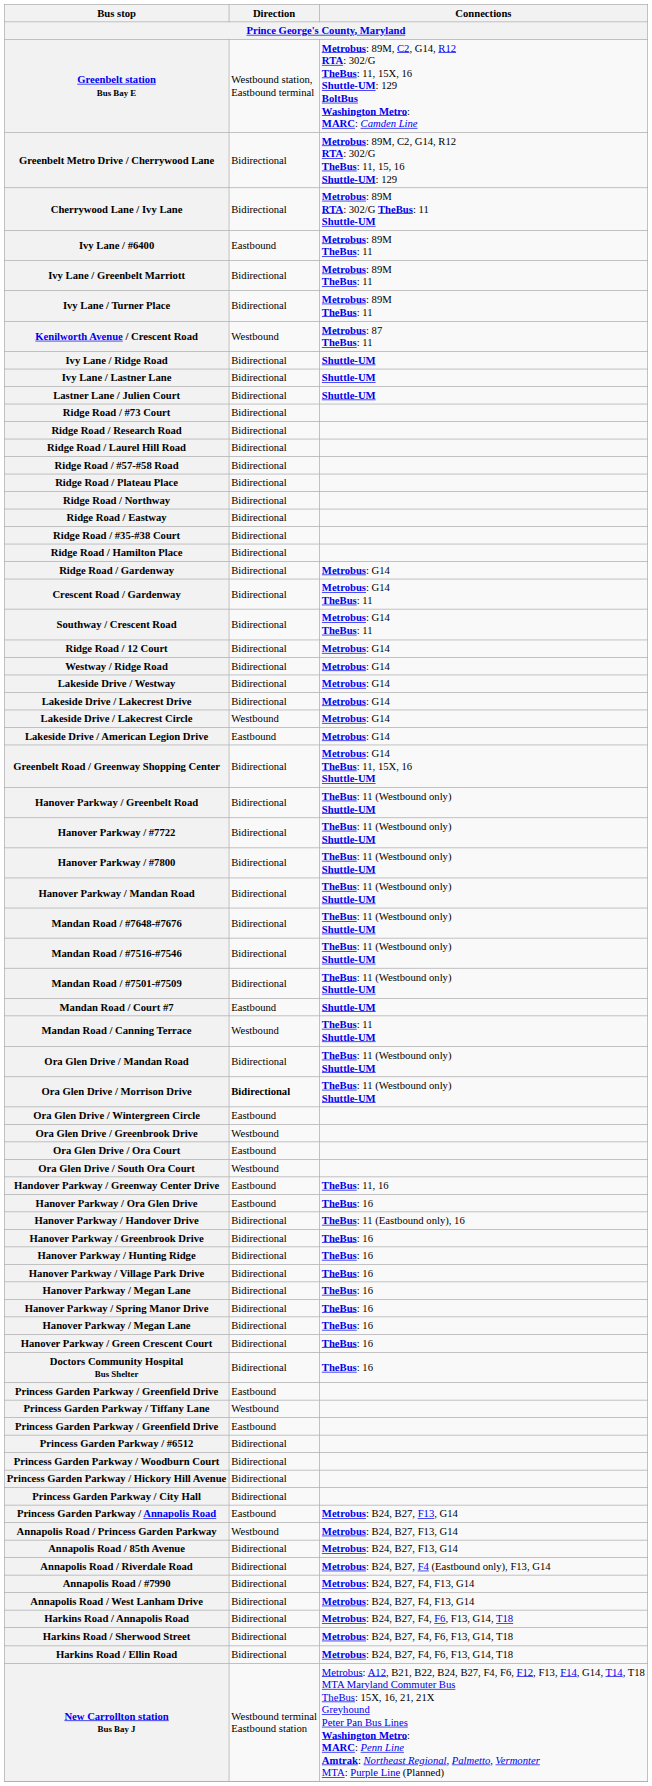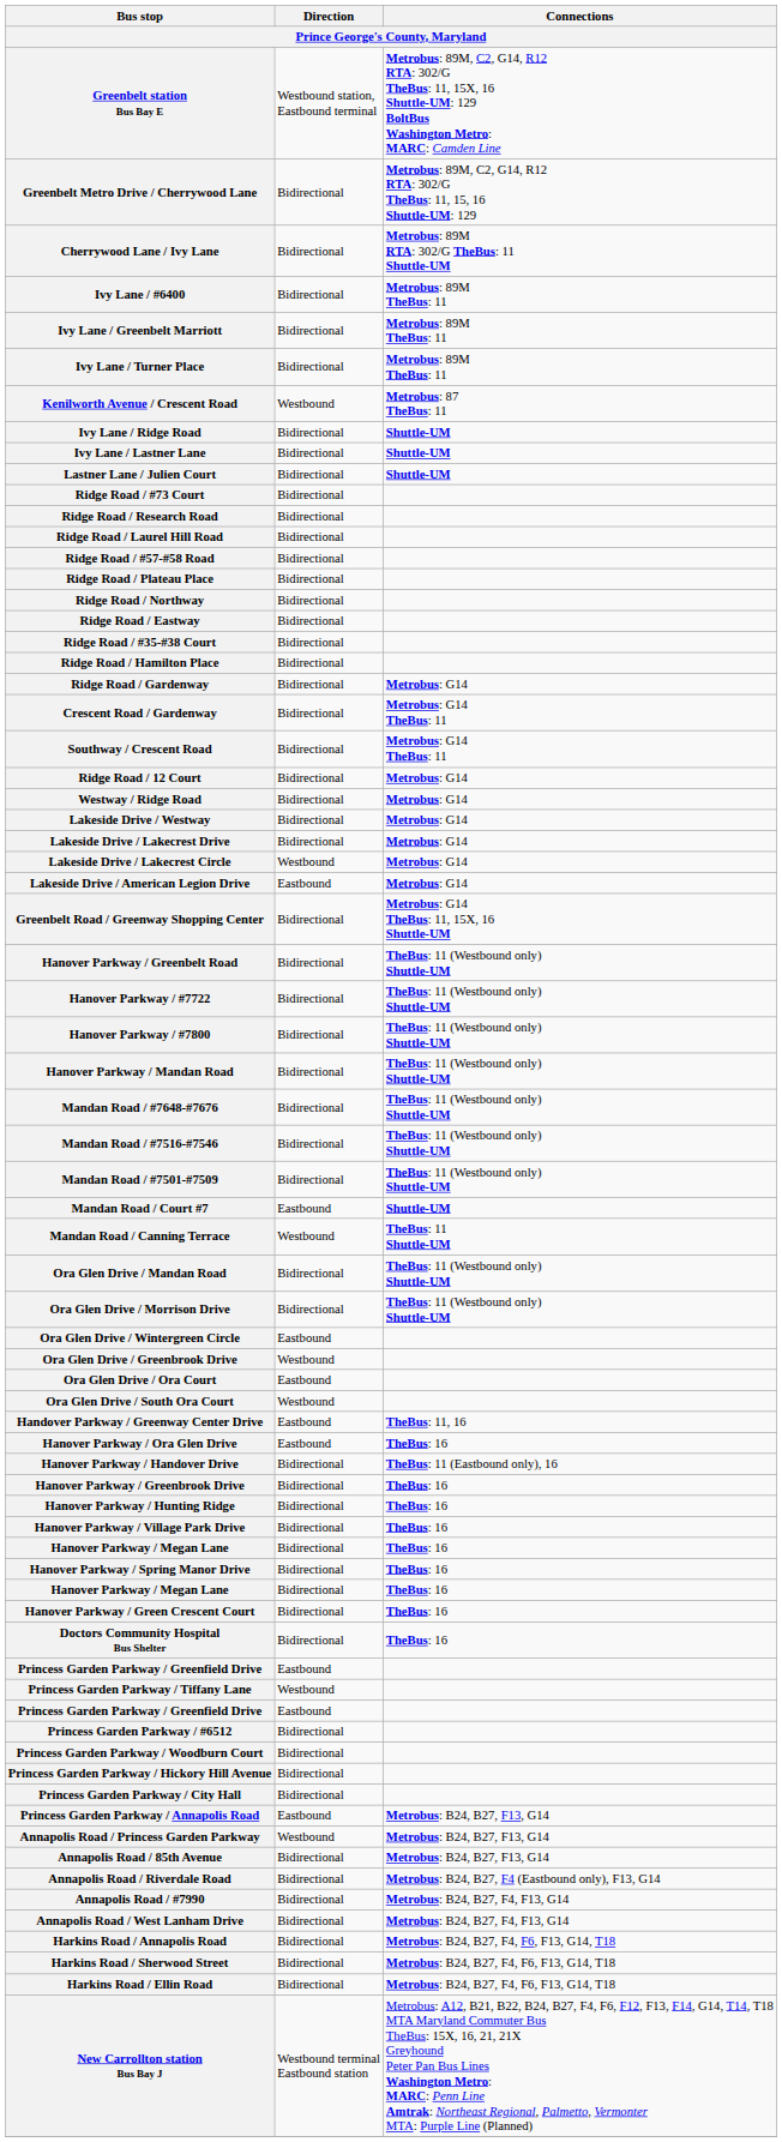 <table class="wikitable collapsible collapsed" style="font-size: 95%;">
 <tr>
 <th>Bus stop</th>
 <th>Direction</th>
 <th>Connections</th>
 </tr>
 <tr>
 <th colspan="5"><a href='#'>Prince George's County, Maryland</a></th>
 </tr>
 <tr>
 <th><a href='#'>Greenbelt station</a><br><small>Bus Bay E</small></th>
 <td>Westbound station,<br>Eastbound terminal</td>
 <td> <strong><a href='#'>Metrobus</a></strong>: 89M, <a href='#'>C2</a>, G14, <a href='#'>R12</a><br> <strong><a href='#'>RTA</a></strong>: 302/G<br>  <strong><a href='#'>TheBus</a></strong>: 11, 15X, 16<br> <strong><a href='#'>Shuttle-UM</a></strong>: 129<br>  <strong><a href='#'>BoltBus</a></strong><br> <strong><a href='#'>Washington Metro</a></strong>: <br> <strong><a href='#'>MARC</a></strong>: <em><a href='#'>Camden Line</a></em></td>
 </tr>
 <tr>
 <th>Greenbelt Metro Drive / Cherrywood Lane</th>
 <td>Bidirectional</td>
 <td> <strong><a href='#'>Metrobus</a></strong>: 89M, C2, G14, R12<br> <strong><a href='#'>RTA</a></strong>: 302/G<br>  <strong><a href='#'>TheBus</a></strong>: 11, 15, 16<br> <strong><a href='#'>Shuttle-UM</a></strong>: 129</td>
 </tr>
 <tr>
 <th>Cherrywood Lane / Ivy Lane</th>
 <td>Bidirectional</td>
 <td> <strong><a href='#'>Metrobus</a></strong>: 89M<br> <strong><a href='#'>RTA</a></strong>: 302/G <strong><a href='#'>TheBus</a></strong>: 11<br> <strong><a href='#'>Shuttle-UM</a></strong></td>
 </tr>
 <tr>
 <th>Ivy Lane / #6400</th>
-<td>Eastbound</td>
+<td>Bidirectional</td>
 <td> <strong><a href='#'>Metrobus</a></strong>: 89M<br>  <strong><a href='#'>TheBus</a></strong>: 11</td>
 </tr>
 <tr>
 <th>Ivy Lane / Greenbelt Marriott</th>
 <td>Bidirectional</td>
 <td> <strong><a href='#'>Metrobus</a></strong>: 89M<br>  <strong><a href='#'>TheBus</a></strong>: 11</td>
 </tr>
 <tr>
 <th>Ivy Lane / Turner Place</th>
 <td>Bidirectional</td>
 <td> <strong><a href='#'>Metrobus</a></strong>: 89M<br>  <strong><a href='#'>TheBus</a></strong>: 11</td>
 </tr>
 <tr>
 <th><a href='#'>Kenilworth Avenue</a> / Crescent Road</th>
 <td>Westbound</td>
 <td> <strong><a href='#'>Metrobus</a></strong>: 87<br>  <strong><a href='#'>TheBus</a></strong>: 11</td>
 </tr>
 <tr>
 <th>Ivy Lane / Ridge Road</th>
 <td>Bidirectional</td>
 <td> <strong><a href='#'>Shuttle-UM</a></strong></td>
 </tr>
 <tr>
 <th>Ivy Lane / Lastner Lane</th>
 <td>Bidirectional</td>
 <td> <strong><a href='#'>Shuttle-UM</a></strong></td>
 </tr>
 <tr>
 <th>Lastner Lane / Julien Court</th>
 <td>Bidirectional</td>
 <td> <strong><a href='#'>Shuttle-UM</a></strong></td>
 </tr>
 <tr>
 <th>Ridge Road / #73 Court</th>
 <td>Bidirectional</td>
 <td></td>
 </tr>
 <tr>
 <th>Ridge Road / Research Road</th>
 <td>Bidirectional</td>
 <td></td>
 </tr>
 <tr>
 <th>Ridge Road / Laurel Hill Road</th>
 <td>Bidirectional</td>
 <td></td>
 </tr>
 <tr>
 <th>Ridge Road / #57-#58 Road</th>
 <td>Bidirectional</td>
 <td></td>
 </tr>
 <tr>
 <th>Ridge Road / Plateau Place</th>
 <td>Bidirectional</td>
 <td></td>
 </tr>
 <tr>
 <th>Ridge Road / Northway</th>
 <td>Bidirectional</td>
 <td></td>
 </tr>
 <tr>
 <th>Ridge Road / Eastway</th>
 <td>Bidirectional</td>
 <td></td>
 </tr>
 <tr>
 <th>Ridge Road / #35-#38 Court</th>
 <td>Bidirectional</td>
 <td></td>
 </tr>
 <tr>
 <th>Ridge Road / Hamilton Place</th>
 <td>Bidirectional</td>
 <td></td>
 </tr>
 <tr>
 <th>Ridge Road / Gardenway</th>
 <td>Bidirectional</td>
 <td> <strong><a href='#'>Metrobus</a></strong>: G14</td>
 </tr>
 <tr>
 <th>Crescent Road / Gardenway</th>
 <td>Bidirectional</td>
 <td> <strong><a href='#'>Metrobus</a></strong>: G14<br>  <strong><a href='#'>TheBus</a></strong>: 11</td>
 </tr>
 <tr>
 <th>Southway / Crescent Road</th>
 <td>Bidirectional</td>
 <td> <strong><a href='#'>Metrobus</a></strong>: G14<br>  <strong><a href='#'>TheBus</a></strong>: 11</td>
 </tr>
 <tr>
 <th>Ridge Road / 12 Court</th>
 <td>Bidirectional</td>
 <td> <strong><a href='#'>Metrobus</a></strong>: G14</td>
 </tr>
 <tr>
 <th>Westway / Ridge Road</th>
 <td>Bidirectional</td>
 <td> <strong><a href='#'>Metrobus</a></strong>: G14</td>
 </tr>
 <tr>
 <th>Lakeside Drive / Westway</th>
 <td>Bidirectional</td>
 <td> <strong><a href='#'>Metrobus</a></strong>: G14</td>
 </tr>
 <tr>
 <th>Lakeside Drive / Lakecrest Drive</th>
 <td>Bidirectional</td>
 <td> <strong><a href='#'>Metrobus</a></strong>: G14</td>
 </tr>
 <tr>
 <th>Lakeside Drive / Lakecrest Circle</th>
 <td>Westbound</td>
 <td> <strong><a href='#'>Metrobus</a></strong>: G14</td>
 </tr>
 <tr>
 <th>Lakeside Drive / American Legion Drive</th>
 <td>Eastbound</td>
 <td> <strong><a href='#'>Metrobus</a></strong>: G14</td>
 </tr>
 <tr>
 <th>Greenbelt Road / Greenway Shopping Center</th>
 <td>Bidirectional</td>
 <td> <strong><a href='#'>Metrobus</a></strong>: G14<br>  <strong><a href='#'>TheBus</a></strong>: 11, 15X, 16<br> <strong><a href='#'>Shuttle-UM</a></strong></td>
 </tr>
 <tr>
 <th>Hanover Parkway / Greenbelt Road</th>
 <td>Bidirectional</td>
 <td> <strong><a href='#'>TheBus</a></strong>: 11 (Westbound only)<br> <strong><a href='#'>Shuttle-UM</a></strong></td>
 </tr>
 <tr>
 <th>Hanover Parkway / #7722</th>
 <td>Bidirectional</td>
 <td> <strong><a href='#'>TheBus</a></strong>: 11 (Westbound only)<br> <strong><a href='#'>Shuttle-UM</a></strong></td>
 </tr>
 <tr>
 <th>Hanover Parkway / #7800</th>
 <td>Bidirectional</td>
 <td> <strong><a href='#'>TheBus</a></strong>: 11 (Westbound only)<br> <strong><a href='#'>Shuttle-UM</a></strong></td>
 </tr>
 <tr>
 <th>Hanover Parkway / Mandan Road</th>
 <td>Bidirectional</td>
 <td> <strong><a href='#'>TheBus</a></strong>: 11 (Westbound only)<br> <strong><a href='#'>Shuttle-UM</a></strong></td>
 </tr>
 <tr>
 <th>Mandan Road / #7648-#7676</th>
 <td>Bidirectional</td>
 <td> <strong><a href='#'>TheBus</a></strong>: 11 (Westbound only)<br> <strong><a href='#'>Shuttle-UM</a></strong></td>
 </tr>
 <tr>
 <th>Mandan Road / #7516-#7546</th>
 <td>Bidirectional</td>
 <td> <strong><a href='#'>TheBus</a></strong>: 11 (Westbound only)<br> <strong><a href='#'>Shuttle-UM</a></strong></td>
 </tr>
 <tr>
 <th>Mandan Road / #7501-#7509</th>
 <td>Bidirectional</td>
 <td> <strong><a href='#'>TheBus</a></strong>: 11 (Westbound only)<br> <strong><a href='#'>Shuttle-UM</a></strong></td>
 </tr>
 <tr>
 <th>Mandan Road / Court #7</th>
 <td>Eastbound</td>
 <td> <strong><a href='#'>Shuttle-UM</a></strong></td>
 </tr>
 <tr>
 <th>Mandan Road / Canning Terrace</th>
 <td>Westbound</td>
 <td> <strong><a href='#'>TheBus</a></strong>: 11<br> <strong><a href='#'>Shuttle-UM</a></strong></td>
 </tr>
 <tr>
 <th>Ora Glen Drive / Mandan Road</th>
 <td>Bidirectional</td>
 <td> <strong><a href='#'>TheBus</a></strong>: 11 (Westbound only)<br> <strong><a href='#'>Shuttle-UM</a></strong></td>
 </tr>
 <tr>
 <th>Ora Glen Drive / Morrison Drive</th>
-<td><strong>Bidirectional</strong></td>
+<td>Bidirectional</td>
 <td> <strong><a href='#'>TheBus</a></strong>: 11 (Westbound only)<br> <strong><a href='#'>Shuttle-UM</a></strong></td>
 </tr>
 <tr>
 <th>Ora Glen Drive / Wintergreen Circle</th>
 <td>Eastbound</td>
 <td></td>
 </tr>
 <tr>
 <th>Ora Glen Drive / Greenbrook Drive</th>
 <td>Westbound</td>
 <td></td>
 </tr>
 <tr>
 <th>Ora Glen Drive / Ora Court</th>
 <td>Eastbound</td>
 <td></td>
 </tr>
 <tr>
 <th>Ora Glen Drive / South Ora Court</th>
 <td>Westbound</td>
 <td></td>
 </tr>
 <tr>
 <th>Handover Parkway / Greenway Center Drive</th>
 <td>Eastbound</td>
 <td> <strong><a href='#'>TheBus</a></strong>: 11, 16</td>
 </tr>
 <tr>
 <th>Hanover Parkway / Ora Glen Drive</th>
 <td>Eastbound</td>
 <td> <strong><a href='#'>TheBus</a></strong>: 16</td>
 </tr>
 <tr>
 <th>Hanover Parkway / Handover Drive</th>
 <td>Bidirectional</td>
 <td> <strong><a href='#'>TheBus</a></strong>: 11 (Eastbound only), 16</td>
 </tr>
 <tr>
 <th>Hanover Parkway / Greenbrook Drive</th>
 <td>Bidirectional</td>
 <td> <strong><a href='#'>TheBus</a></strong>: 16</td>
 </tr>
 <tr>
 <th>Hanover Parkway / Hunting Ridge</th>
 <td>Bidirectional</td>
 <td> <strong><a href='#'>TheBus</a></strong>: 16</td>
 </tr>
 <tr>
 <th>Hanover Parkway / Village Park Drive</th>
 <td>Bidirectional</td>
 <td> <strong><a href='#'>TheBus</a></strong>: 16</td>
 </tr>
 <tr>
 <th>Hanover Parkway / Megan Lane</th>
 <td>Bidirectional</td>
 <td> <strong><a href='#'>TheBus</a></strong>: 16</td>
 </tr>
 <tr>
 <th>Hanover Parkway / Spring Manor Drive</th>
 <td>Bidirectional</td>
 <td> <strong><a href='#'>TheBus</a></strong>: 16</td>
 </tr>
 <tr>
 <th>Hanover Parkway / Megan Lane</th>
 <td>Bidirectional</td>
 <td> <strong><a href='#'>TheBus</a></strong>: 16</td>
 </tr>
 <tr>
 <th>Hanover Parkway / Green Crescent Court</th>
 <td>Bidirectional</td>
 <td> <strong><a href='#'>TheBus</a></strong>: 16</td>
 </tr>
 <tr>
 <th>Doctors Community Hospital<br><small>Bus Shelter</small></th>
 <td>Bidirectional</td>
 <td> <strong><a href='#'>TheBus</a></strong>: 16</td>
 </tr>
 <tr>
 <th>Princess Garden Parkway / Greenfield Drive</th>
 <td>Eastbound</td>
 <td></td>
 </tr>
 <tr>
 <th>Princess Garden Parkway / Tiffany Lane</th>
 <td>Westbound</td>
 <td></td>
 </tr>
 <tr>
 <th>Princess Garden Parkway / Greenfield Drive</th>
 <td>Eastbound</td>
 <td></td>
 </tr>
 <tr>
 <th>Princess Garden Parkway / #6512</th>
 <td>Bidirectional</td>
 <td></td>
 </tr>
 <tr>
 <th>Princess Garden Parkway / Woodburn Court</th>
 <td>Bidirectional</td>
 <td></td>
 </tr>
 <tr>
 <th>Princess Garden Parkway / Hickory Hill Avenue</th>
 <td>Bidirectional</td>
 <td></td>
 </tr>
 <tr>
 <th>Princess Garden Parkway / City Hall</th>
 <td>Bidirectional</td>
 <td></td>
 </tr>
 <tr>
 <th>Princess Garden Parkway / <a href='#'>Annapolis Road</a></th>
 <td>Eastbound</td>
 <td> <strong><a href='#'>Metrobus</a></strong>: B24, B27, <a href='#'>F13</a>, G14</td>
 </tr>
 <tr>
 <th>Annapolis Road / Princess Garden Parkway</th>
 <td>Westbound</td>
 <td> <strong><a href='#'>Metrobus</a></strong>: B24, B27, F13, G14</td>
 </tr>
 <tr>
 <th>Annapolis Road / 85th Avenue</th>
 <td>Bidirectional</td>
 <td> <strong><a href='#'>Metrobus</a></strong>: B24, B27, F13, G14</td>
 </tr>
 <tr>
 <th>Annapolis Road / Riverdale Road</th>
 <td>Bidirectional</td>
 <td> <strong><a href='#'>Metrobus</a></strong>: B24, B27, <a href='#'>F4</a> (Eastbound only), F13, G14</td>
 </tr>
 <tr>
 <th>Annapolis Road / #7990</th>
 <td>Bidirectional</td>
 <td> <strong><a href='#'>Metrobus</a></strong>: B24, B27, F4, F13, G14</td>
 </tr>
 <tr>
 <th>Annapolis Road / West Lanham Drive</th>
 <td>Bidirectional</td>
 <td> <strong><a href='#'>Metrobus</a></strong>: B24, B27, F4, F13, G14</td>
 </tr>
 <tr>
 <th>Harkins Road / Annapolis Road</th>
 <td>Bidirectional</td>
 <td> <strong><a href='#'>Metrobus</a></strong>: B24, B27, F4, <a href='#'>F6</a>, F13, G14, <a href='#'>T18</a></td>
 </tr>
 <tr>
 <th>Harkins Road / Sherwood Street</th>
 <td>Bidirectional</td>
 <td> <strong><a href='#'>Metrobus</a></strong>: B24, B27, F4, F6, F13, G14, T18</td>
 </tr>
 <tr>
 <th>Harkins Road / Ellin Road</th>
 <td>Bidirectional</td>
 <td> <strong><a href='#'>Metrobus</a></strong>: B24, B27, F4, F6, F13, G14, T18</td>
 </tr>
 <tr>
 <th><a href='#'>New Carrollton station</a><br><small>Bus Bay J</small></th>
 <td>Westbound terminal<br>Eastbound station</td>
 <td> <a href='#'>Metrobus</a>: <a href='#'>A12</a>, B21, B22, B24, B27, F4, F6, <a href='#'>F12</a>, F13, <a href='#'>F14</a>, G14, <a href='#'>T14</a>, T18<br>  <a href='#'>MTA Maryland Commuter Bus</a><br>  <a href='#'>TheBus</a>: 15X, 16, 21, 21X<br>  <a href='#'>Greyhound</a><br>  <a href='#'>Peter Pan Bus Lines</a><br> <strong><a href='#'>Washington Metro</a></strong>: <br> <strong><a href='#'>MARC</a></strong>: <em><a href='#'>Penn Line</a></em><br> <strong><a href='#'>Amtrak</a></strong>: <em><a href='#'>Northeast Regional</a>, <a href='#'>Palmetto</a></em>, <em><a href='#'>Vermonter</a></em><br> <a href='#'>MTA</a>: <a href='#'>Purple Line</a> (Planned)</td>
 </tr>
 <tr>
 </tr>
 </table>
